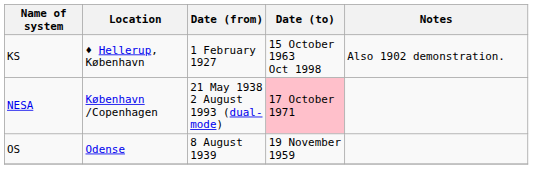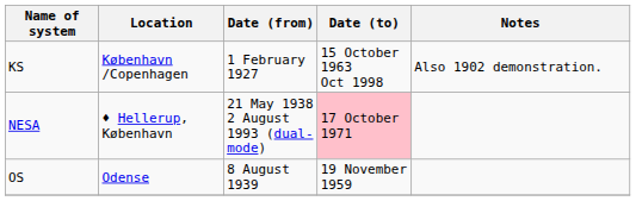 <table class="wikitable" width=100%>
 <tr>
 <th width=15%>Name of system</th>
 <th width=20%>Location</th>
 <th width=15%>Date (from)</th>
 <th width=15%>Date (to)</th>
 <th width=35%>Notes</th>
 </tr>
 <tr>
 <td>KS</td>
-<td>♦ <a href='#'>Hellerup</a>, København</td>
+<td><a href='#'>København</a> /Copenhagen</td>
 <td>1 February 1927</td>
 <td>15 October 1963<br>Oct 1998</td>
 <td>Also 1902 demonstration.</td>
 </tr>
 <tr>
 <td><a href='#'>NESA</a></td>
-<td><a href='#'>København</a> /Copenhagen</td>
+<td>♦ <a href='#'>Hellerup</a>, København</td>
 <td>21 May 1938<br>2 August 1993 (<a href='#'>dual-mode</a>)</td>
 <td style="background: pink;">17 October 1971</td>
 <td> </td>
 </tr>
 <tr>
 <td>OS</td>
 <td><a href='#'>Odense</a></td>
 <td>8 August 1939</td>
 <td>19 November 1959</td>
 <td></td>
 </tr>
 <tr>
 </tr>
 </table>
